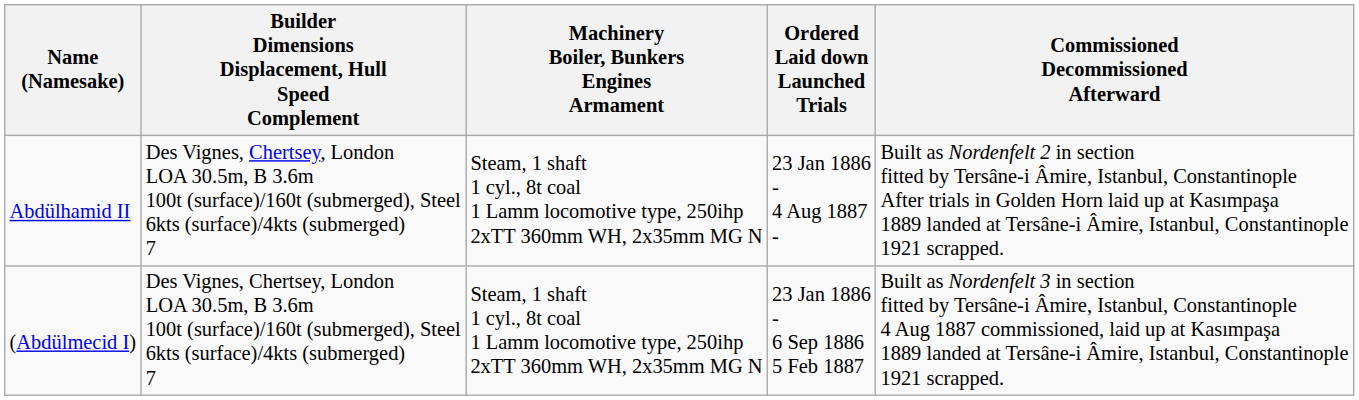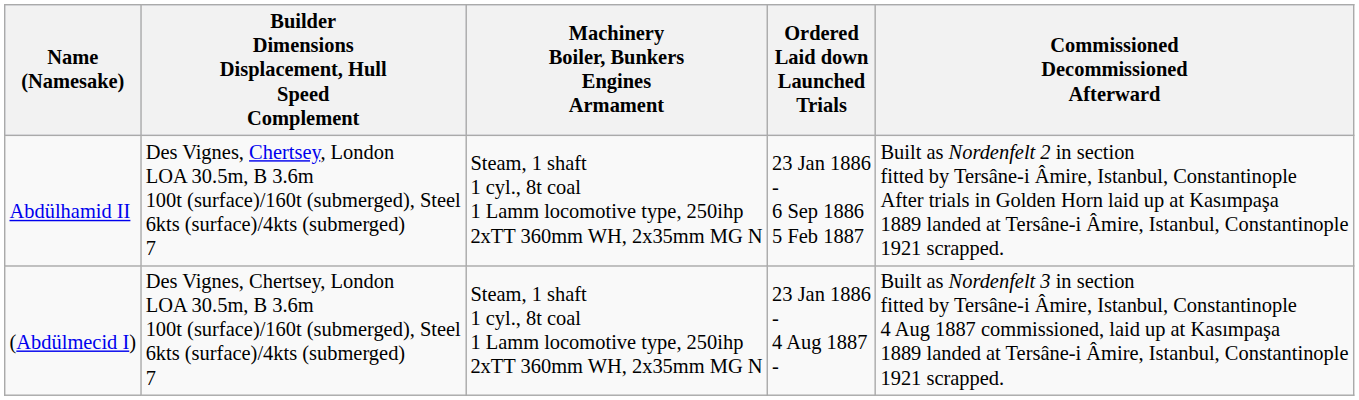 <table class="wikitable" style="font-size:90%;">
 <tr bgcolor="#e6e9ff">
 <th>Name<br>(Namesake)</th>
 <th>Builder<br>Dimensions<br>Displacement, Hull<br>Speed<br>Complement</th>
 <th>Machinery<br>Boiler, Bunkers<br>Engines<br>Armament</th>
 <th>Ordered<br>Laid down<br>Launched<br>Trials</th>
 <th>Commissioned<br>Decommissioned<br>Afterward</th>
 </tr>
 <tr ---->
 <td><br><a href='#'>Abdülhamid II</a></td>
 <td> Des Vignes, <a href='#'>Chertsey</a>, London<br>LOA 30.5m, B 3.6m<br>100t (surface)/160t (submerged), Steel<br>6kts (surface)/4kts (submerged)<br>7</td>
 <td>Steam, 1 shaft<br>1 cyl., 8t coal<br>1 Lamm locomotive type, 250ihp<br>2xTT 360mm WH, 2x35mm MG N</td>
-<td>23 Jan 1886<br>-<br>4 Aug 1887<br>-</td>
+<td>23 Jan 1886<br>-<br>6 Sep 1886<br>5 Feb 1887</td>
 <td>Built as <em>Nordenfelt 2</em> in section<br>fitted by Tersâne-i Âmire, Istanbul, Constantinople<br>After trials in Golden Horn laid up at Kasımpaşa<br>1889 landed at Tersâne-i Âmire, Istanbul, Constantinople<br>1921 scrapped.</td>
 </tr>
 <tr>
 <td><br>(<a href='#'>Abdülmecid I</a>)</td>
 <td> Des Vignes, Chertsey, London<br>LOA 30.5m, B 3.6m<br>100t (surface)/160t (submerged), Steel<br>6kts (surface)/4kts (submerged)<br>7</td>
 <td>Steam, 1 shaft<br>1 cyl., 8t coal<br>1 Lamm locomotive type, 250ihp<br>2xTT 360mm WH, 2x35mm MG N</td>
-<td>23 Jan 1886<br>-<br>6 Sep 1886<br>5 Feb 1887</td>
+<td>23 Jan 1886<br>-<br>4 Aug 1887<br>-</td>
 <td>Built as <em>Nordenfelt 3</em> in section<br>fitted by Tersâne-i Âmire, Istanbul, Constantinople<br>4 Aug 1887 commissioned, laid up at Kasımpaşa<br>1889 landed at Tersâne-i Âmire, Istanbul, Constantinople<br>1921 scrapped.</td>
 </tr>
 </table>
